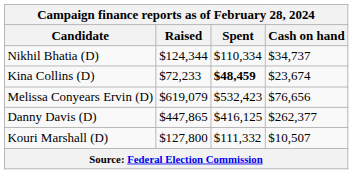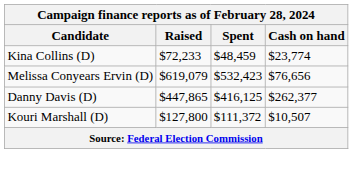 <table class="wikitable sortable">
 <tr>
 <th colspan=4>Campaign finance reports as of February 28, 2024</th>
 </tr>
 <tr style="text-align:center;">
 <th>Candidate</th>
 <th>Raised</th>
 <th>Spent</th>
 <th>Cash on hand</th>
 </tr>
 <tr>
-<td>Nikhil Bhatia (D)</td>
-<td>$124,344</td>
-<td>$110,334</td>
-<td>$34,737</td>
-</tr>
-<tr>
 <td>Kina Collins (D)</td>
 <td>$72,233</td>
-<td><strong>$48,459</strong></td>
-<td>$23,674</td>
+<td>$48,459</td>
+<td>$23,774</td>
 </tr>
 <tr>
 <td>Melissa Conyears Ervin (D)</td>
 <td>$619,079</td>
 <td>$532,423</td>
 <td>$76,656</td>
 </tr>
 <tr>
 <td>Danny Davis (D)</td>
 <td>$447,865</td>
 <td>$416,125</td>
 <td>$262,377</td>
 </tr>
 <tr>
 <td>Kouri Marshall (D)</td>
 <td>$127,800</td>
-<td>$111,332</td>
+<td>$111,372</td>
 <td>$10,507</td>
 </tr>
 <tr>
 <th colspan="4"><small>Source: <a href='#'>Federal Election Commission</a></small></th>
 </tr>
 </table>
